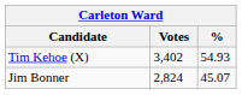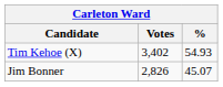 <table class="wikitable">
 <tr>
 <th colspan="3"><a href='#'>Carleton Ward</a></th>
 </tr>
 <tr>
 <th style="width: 170px">Candidate</th>
 <th style="width: 50px">Votes</th>
 <th style="width: 40px">%</th>
 </tr>
 <tr>
 <td><a href='#'>Tim Kehoe</a> (X)</td>
 <td>3,402</td>
 <td>54.93</td>
 </tr>
 <tr>
 <td>Jim Bonner</td>
-<td>2,824</td>
+<td>2,826</td>
 <td>45.07</td>
 </tr>
 </table>
